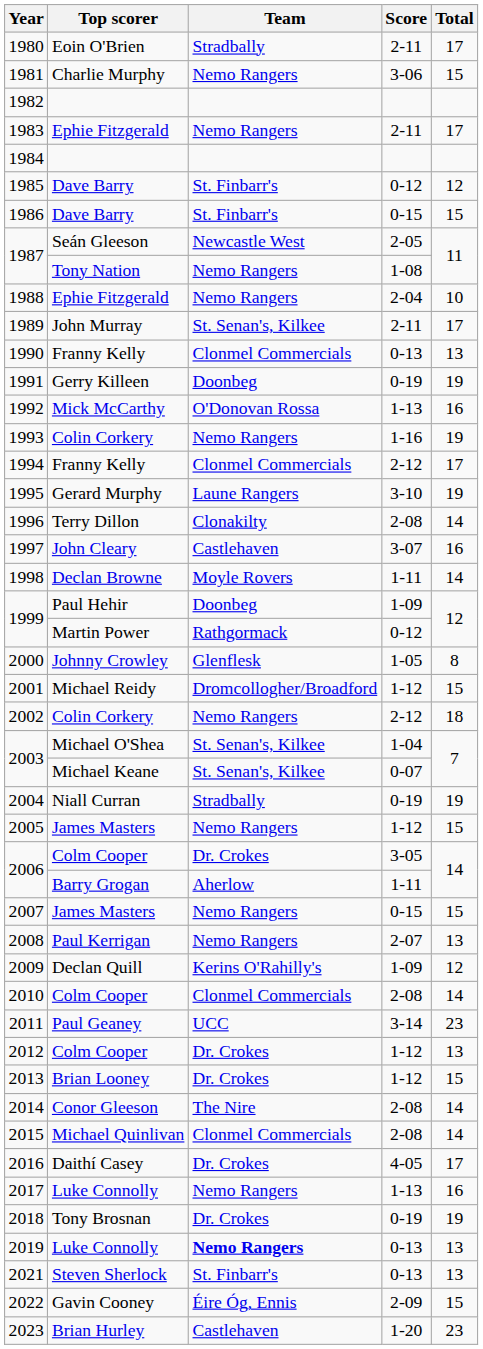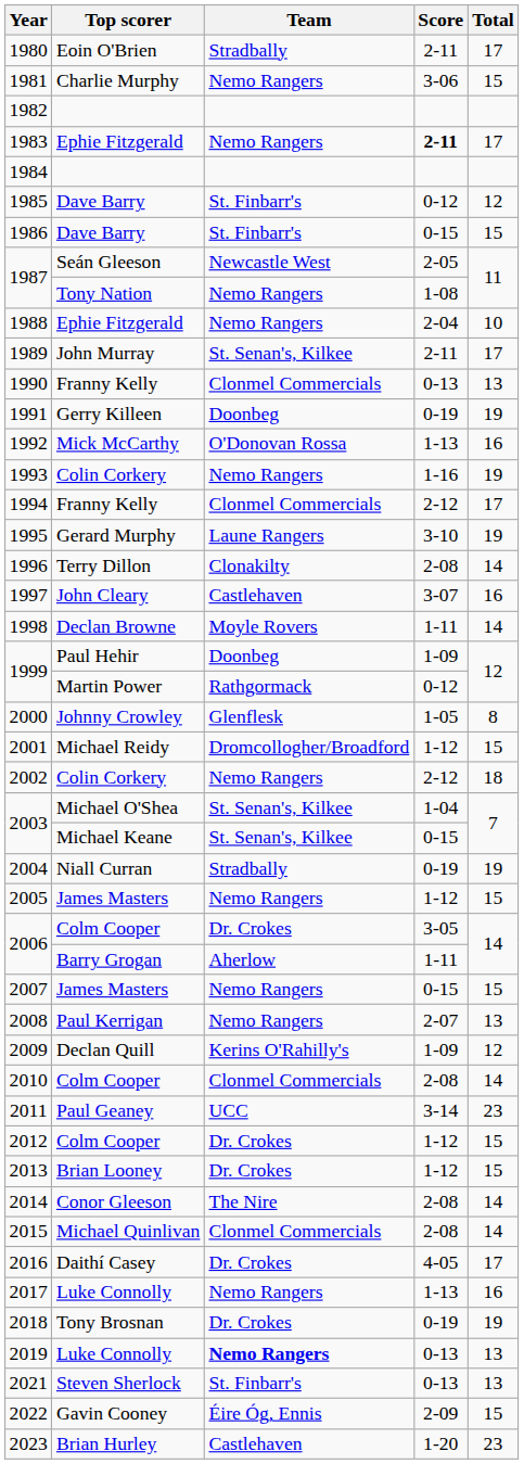 <table class="wikitable" style="text-align:center;">
 <tr>
 <th>Year</th>
 <th>Top scorer</th>
 <th>Team</th>
 <th>Score</th>
 <th>Total</th>
 </tr>
 <tr>
 <td>1980</td>
 <td style="text-align:left;">Eoin O'Brien</td>
 <td style="text-align:left;"><a href='#'>Stradbally</a></td>
 <td>2-11</td>
 <td>17</td>
 </tr>
 <tr>
 <td>1981</td>
 <td style="text-align:left;">Charlie Murphy</td>
 <td style="text-align:left;"><a href='#'>Nemo Rangers</a></td>
 <td>3-06</td>
 <td>15</td>
 </tr>
 <tr>
 <td>1982</td>
 <td style="text-align:left;"></td>
 <td style="text-align:left;"></td>
 <td></td>
 <td></td>
 </tr>
 <tr>
 <td>1983</td>
 <td style="text-align:left;"><a href='#'>Ephie Fitzgerald</a></td>
 <td style="text-align:left;"><a href='#'>Nemo Rangers</a></td>
-<td>2-11</td>
+<td><strong>2-11</strong></td>
 <td>17</td>
 </tr>
 <tr>
 <td>1984</td>
 <td style="text-align:left;"></td>
 <td style="text-align:left;"></td>
 <td></td>
 <td></td>
 </tr>
 <tr>
 <td>1985</td>
 <td style="text-align:left;"><a href='#'>Dave Barry</a></td>
 <td style="text-align:left;"><a href='#'>St. Finbarr's</a></td>
 <td>0-12</td>
 <td>12</td>
 </tr>
 <tr>
 <td>1986</td>
 <td style="text-align:left;"><a href='#'>Dave Barry</a></td>
 <td style="text-align:left;"><a href='#'>St. Finbarr's</a></td>
 <td>0-15</td>
 <td>15</td>
 </tr>
 <tr>
 <td rowspan=2>1987</td>
 <td style="text-align:left;">Seán Gleeson</td>
 <td style="text-align:left;"><a href='#'>Newcastle West</a></td>
 <td>2-05</td>
 <td rowspan=2>11</td>
 </tr>
 <tr>
 <td style="text-align:left;"><a href='#'>Tony Nation</a></td>
 <td style="text-align:left;"><a href='#'>Nemo Rangers</a></td>
 <td>1-08</td>
 </tr>
 <tr>
 <td>1988</td>
 <td style="text-align:left;"><a href='#'>Ephie Fitzgerald</a></td>
 <td style="text-align:left;"><a href='#'>Nemo Rangers</a></td>
 <td>2-04</td>
 <td>10</td>
 </tr>
 <tr>
 <td>1989</td>
 <td style="text-align:left;">John Murray</td>
 <td style="text-align:left;"><a href='#'>St. Senan's, Kilkee</a></td>
 <td>2-11</td>
 <td>17</td>
 </tr>
 <tr>
 <td>1990</td>
 <td style="text-align:left;">Franny Kelly</td>
 <td style="text-align:left;"><a href='#'>Clonmel Commercials</a></td>
 <td>0-13</td>
 <td>13</td>
 </tr>
 <tr>
 <td>1991</td>
 <td style="text-align:left;">Gerry Killeen</td>
 <td style="text-align:left;"><a href='#'>Doonbeg</a></td>
 <td>0-19</td>
 <td>19</td>
 </tr>
 <tr>
 <td>1992</td>
 <td style="text-align:left;"><a href='#'>Mick McCarthy</a></td>
 <td style="text-align:left;"><a href='#'>O'Donovan Rossa</a></td>
 <td>1-13</td>
 <td>16</td>
 </tr>
 <tr>
 <td>1993</td>
 <td style="text-align:left;"><a href='#'>Colin Corkery</a></td>
 <td style="text-align:left;"><a href='#'>Nemo Rangers</a></td>
 <td>1-16</td>
 <td>19</td>
 </tr>
 <tr>
 <td>1994</td>
 <td style="text-align:left;">Franny Kelly</td>
 <td style="text-align:left;"><a href='#'>Clonmel Commercials</a></td>
 <td>2-12</td>
 <td>17</td>
 </tr>
 <tr>
 <td>1995</td>
 <td style="text-align:left;">Gerard Murphy</td>
 <td style="text-align:left;"><a href='#'>Laune Rangers</a></td>
 <td>3-10</td>
 <td>19</td>
 </tr>
 <tr>
 <td>1996</td>
 <td style="text-align:left;">Terry Dillon</td>
 <td style="text-align:left;"><a href='#'>Clonakilty</a></td>
 <td>2-08</td>
 <td>14</td>
 </tr>
 <tr>
 <td>1997</td>
 <td style="text-align:left;"><a href='#'>John Cleary</a></td>
 <td style="text-align:left;"><a href='#'>Castlehaven</a></td>
 <td>3-07</td>
 <td>16</td>
 </tr>
 <tr>
 <td>1998</td>
 <td style="text-align:left;"><a href='#'>Declan Browne</a></td>
 <td style="text-align:left;"><a href='#'>Moyle Rovers</a></td>
 <td>1-11</td>
 <td>14</td>
 </tr>
 <tr>
 <td rowspan=2>1999</td>
 <td style="text-align:left;">Paul Hehir</td>
 <td style="text-align:left;"><a href='#'>Doonbeg</a></td>
 <td>1-09</td>
 <td rowspan=2>12</td>
 </tr>
 <tr>
 <td style="text-align:left;">Martin Power</td>
 <td style="text-align:left;"><a href='#'>Rathgormack</a></td>
 <td>0-12</td>
 </tr>
 <tr>
 <td>2000</td>
 <td style="text-align:left;"><a href='#'>Johnny Crowley</a></td>
 <td style="text-align:left;"><a href='#'>Glenflesk</a></td>
 <td>1-05</td>
 <td>8</td>
 </tr>
 <tr>
 <td>2001</td>
 <td style="text-align:left;">Michael Reidy</td>
 <td style="text-align:left;"><a href='#'>Dromcollogher/Broadford</a></td>
 <td>1-12</td>
 <td>15</td>
 </tr>
 <tr>
 <td>2002</td>
 <td style="text-align:left;"><a href='#'>Colin Corkery</a></td>
 <td style="text-align:left;"><a href='#'>Nemo Rangers</a></td>
 <td>2-12</td>
 <td>18</td>
 </tr>
 <tr>
 <td rowspan=2>2003</td>
 <td style="text-align:left;">Michael O'Shea</td>
 <td style="text-align:left;"><a href='#'>St. Senan's, Kilkee</a></td>
 <td>1-04</td>
 <td rowspan=2>7</td>
 </tr>
 <tr>
 <td style="text-align:left;">Michael Keane</td>
 <td style="text-align:left;"><a href='#'>St. Senan's, Kilkee</a></td>
-<td>0-07</td>
+<td>0-15</td>
 </tr>
 <tr>
 <td>2004</td>
 <td style="text-align:left;">Niall Curran</td>
 <td style="text-align:left;"><a href='#'>Stradbally</a></td>
 <td>0-19</td>
 <td>19</td>
 </tr>
 <tr>
 <td>2005</td>
 <td style="text-align:left;"><a href='#'>James Masters</a></td>
 <td style="text-align:left;"><a href='#'>Nemo Rangers</a></td>
 <td>1-12</td>
 <td>15</td>
 </tr>
 <tr>
 <td rowspan=2>2006</td>
 <td style="text-align:left;"><a href='#'>Colm Cooper</a></td>
 <td style="text-align:left;"><a href='#'>Dr. Crokes</a></td>
 <td>3-05</td>
 <td rowspan=2>14</td>
 </tr>
 <tr>
 <td style="text-align:left;"><a href='#'>Barry Grogan</a></td>
 <td style="text-align:left;"><a href='#'>Aherlow</a></td>
 <td>1-11</td>
 </tr>
 <tr>
 <td>2007</td>
 <td style="text-align:left;"><a href='#'>James Masters</a></td>
 <td style="text-align:left;"><a href='#'>Nemo Rangers</a></td>
 <td>0-15</td>
 <td>15</td>
 </tr>
 <tr>
 <td>2008</td>
 <td style="text-align:left;"><a href='#'>Paul Kerrigan</a></td>
 <td style="text-align:left;"><a href='#'>Nemo Rangers</a></td>
 <td>2-07</td>
 <td>13</td>
 </tr>
 <tr>
 <td>2009</td>
 <td style="text-align:left;">Declan Quill</td>
 <td style="text-align:left;"><a href='#'>Kerins O'Rahilly's</a></td>
 <td>1-09</td>
 <td>12</td>
 </tr>
 <tr>
 <td>2010</td>
 <td style="text-align:left;"><a href='#'>Colm Cooper</a></td>
 <td style="text-align:left;"><a href='#'>Clonmel Commercials</a></td>
 <td>2-08</td>
 <td>14</td>
 </tr>
 <tr>
 <td>2011</td>
 <td style="text-align:left;"><a href='#'>Paul Geaney</a></td>
 <td style="text-align:left;"><a href='#'>UCC</a></td>
 <td>3-14</td>
 <td>23</td>
 </tr>
 <tr>
 <td>2012</td>
 <td style="text-align:left;"><a href='#'>Colm Cooper</a></td>
 <td style="text-align:left;"><a href='#'>Dr. Crokes</a></td>
 <td>1-12</td>
-<td>13</td>
+<td>15</td>
 </tr>
 <tr>
 <td>2013</td>
 <td style="text-align:left;"><a href='#'>Brian Looney</a></td>
 <td style="text-align:left;"><a href='#'>Dr. Crokes</a></td>
 <td>1-12</td>
 <td>15</td>
 </tr>
 <tr>
 <td>2014</td>
 <td style="text-align:left;"><a href='#'>Conor Gleeson</a></td>
 <td style="text-align:left;"><a href='#'>The Nire</a></td>
 <td>2-08</td>
 <td>14</td>
 </tr>
 <tr>
 <td>2015</td>
 <td style="text-align:left;"><a href='#'>Michael Quinlivan</a></td>
 <td style="text-align:left;"><a href='#'>Clonmel Commercials</a></td>
 <td>2-08</td>
 <td>14</td>
 </tr>
 <tr>
 <td>2016</td>
 <td style="text-align:left;">Daithí Casey</td>
 <td style="text-align:left;"><a href='#'>Dr. Crokes</a></td>
 <td>4-05</td>
 <td>17</td>
 </tr>
 <tr>
 <td>2017</td>
 <td style="text-align:left;"><a href='#'>Luke Connolly</a></td>
 <td style="text-align:left;"><a href='#'>Nemo Rangers</a></td>
 <td>1-13</td>
 <td>16</td>
 </tr>
 <tr>
 <td>2018</td>
 <td style="text-align:left;">Tony Brosnan</td>
 <td style="text-align:left;"><a href='#'>Dr. Crokes</a></td>
 <td>0-19</td>
 <td>19</td>
 </tr>
 <tr>
 <td>2019</td>
 <td style="text-align:left;"><a href='#'>Luke Connolly</a></td>
 <td style="text-align:left;"><strong><a href='#'>Nemo Rangers</a></strong></td>
 <td>0-13</td>
 <td>13</td>
 </tr>
 <tr>
 <td>2021</td>
 <td style="text-align:left;"><a href='#'>Steven Sherlock</a></td>
 <td style="text-align:left;"><a href='#'>St. Finbarr's</a></td>
 <td>0-13</td>
 <td>13</td>
 </tr>
 <tr>
 <td>2022</td>
 <td style="text-align:left;">Gavin Cooney</td>
 <td style="text-align:left;"><a href='#'>Éire Óg, Ennis</a></td>
 <td>2-09</td>
 <td>15</td>
 </tr>
 <tr>
 <td>2023</td>
 <td style="text-align:left;"><a href='#'>Brian Hurley</a></td>
 <td style="text-align:left;"><a href='#'>Castlehaven</a></td>
 <td>1-20</td>
 <td>23</td>
 </tr>
 </table>
